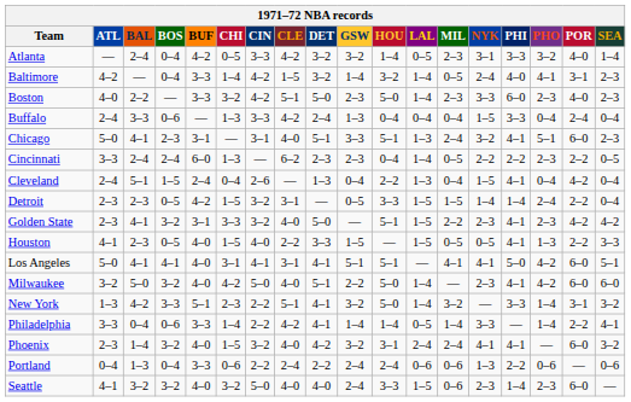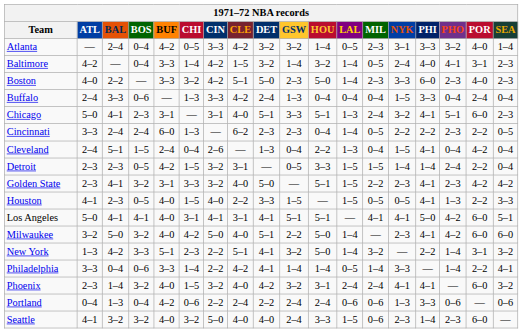 <table class="wikitable" style="font-size:95%; text-align:center;">
 <tr>
 <th colspan=18>1971–72 NBA records</th>
 </tr>
 <tr>
 <th width=100>Team</th>
 <th style="background:#003EA4;color:#FFFFFF;width=35">ATL</th>
 <th style="background:#E45206;color:#002854;width=35">BAL</th>
 <th style="background:#006400;color:#FFFFFF;width=35">BOS</th>
 <th style="background:#FF8201;color:#000000;width=35">BUF</th>
 <th style="background:#BA0C2F;color:#FFFFFF;width=35">CHI</th>
 <th style="background:#012F6B;color:#FFFFFF;width=35">CIN</th>
 <th style="background:#77222F;color:#FFA402;width=35">CLE</th>
 <th style="background:#012F6B;color:#FFFFFF;width=35">DET</th>
 <th style="background:#FFC62C;color:#012F6B;width=35">GSW</th>
 <th style="background:#BA0C2F;color:#FEC72E;width=35">HOU</th>
 <th style="background:#800080;color:#FFD700;width=35">LAL</th>
 <th style="background:#006400;color:#FFFFFF;width=35">MIL</th>
 <th style="background:#003EA4;color:#E35208;width=35">NYK</th>
 <th style="background:#012268;color:#FFFFFF;width=35">PHI</th>
 <th style="background:#702F8B;color:#FA4417;width=35">PHO</th>
 <th style="background:#BA0C2F;color:#FFFFFF;width=35">POR</th>
 <th style="background:#173F36;color:#EBAA00;width=35">SEA</th>
 </tr>
 <tr>
 <td style="text-align:left;"><a href='#'>Atlanta</a></td>
 <td>—</td>
 <td>2–4</td>
 <td>0–4</td>
 <td>4–2</td>
 <td>0–5</td>
 <td>3–3</td>
 <td>4–2</td>
 <td>3–2</td>
 <td>3–2</td>
 <td>1–4</td>
 <td>0–5</td>
 <td>2–3</td>
 <td>3–1</td>
 <td>3–3</td>
 <td>3–2</td>
 <td>4–0</td>
 <td>1–4</td>
 </tr>
 <tr>
 <td style="text-align:left;"><a href='#'>Baltimore</a></td>
 <td>4–2</td>
 <td>—</td>
 <td>0–4</td>
 <td>3–3</td>
 <td>1–4</td>
 <td>4–2</td>
 <td>1–5</td>
 <td>3–2</td>
 <td>1–4</td>
 <td>3–2</td>
 <td>1–4</td>
 <td>0–5</td>
 <td>2–4</td>
 <td>4–0</td>
 <td>4–1</td>
 <td>3–1</td>
 <td>2–3</td>
 </tr>
 <tr>
 <td style="text-align:left;"><a href='#'>Boston</a></td>
 <td>4–0</td>
 <td>2–2</td>
 <td>—</td>
 <td>3–3</td>
 <td>3–2</td>
 <td>4–2</td>
 <td>5–1</td>
 <td>5–0</td>
 <td>2–3</td>
 <td>5–0</td>
 <td>1–4</td>
 <td>2–3</td>
 <td>3–3</td>
 <td>6–0</td>
 <td>2–3</td>
 <td>4–0</td>
 <td>2–3</td>
 </tr>
 <tr>
 <td style="text-align:left;"><a href='#'>Buffalo</a></td>
 <td>2–4</td>
 <td>3–3</td>
 <td>0–6</td>
 <td>—</td>
 <td>1–3</td>
 <td>3–3</td>
 <td>4–2</td>
 <td>2–4</td>
 <td>1–3</td>
 <td>0–4</td>
 <td>0–4</td>
 <td>0–4</td>
 <td>1–5</td>
 <td>3–3</td>
 <td>0–4</td>
 <td>2–4</td>
 <td>0–4</td>
 </tr>
 <tr>
 <td style="text-align:left;"><a href='#'>Chicago</a></td>
 <td>5–0</td>
 <td>4–1</td>
 <td>2–3</td>
 <td>3–1</td>
 <td>—</td>
 <td>3–1</td>
 <td>4–0</td>
 <td>5–1</td>
 <td>3–3</td>
 <td>5–1</td>
 <td>1–3</td>
 <td>2–4</td>
 <td>3–2</td>
 <td>4–1</td>
 <td>5–1</td>
 <td>6–0</td>
 <td>2–3</td>
 </tr>
 <tr>
 <td style="text-align:left;"><a href='#'>Cincinnati</a></td>
 <td>3–3</td>
 <td>2–4</td>
 <td>2–4</td>
 <td>6–0</td>
 <td>1–3</td>
 <td>—</td>
 <td>6–2</td>
 <td>2–3</td>
 <td>2–3</td>
 <td>0–4</td>
 <td>1–4</td>
 <td>0–5</td>
 <td>2–2</td>
 <td>2–2</td>
 <td>2–3</td>
 <td>2–2</td>
 <td>0–5</td>
 </tr>
 <tr>
 <td style="text-align:left;"><a href='#'>Cleveland</a></td>
 <td>2–4</td>
 <td>5–1</td>
 <td>1–5</td>
 <td>2–4</td>
 <td>0–4</td>
 <td>2–6</td>
 <td>—</td>
 <td>1–3</td>
 <td>0–4</td>
 <td>2–2</td>
 <td>1–3</td>
 <td>0–4</td>
 <td>1–5</td>
 <td>4–1</td>
 <td>0–4</td>
 <td>4–2</td>
 <td>0–4</td>
 </tr>
 <tr>
 <td style="text-align:left;"><a href='#'>Detroit</a></td>
 <td>2–3</td>
 <td>2–3</td>
 <td>0–5</td>
 <td>4–2</td>
 <td>1–5</td>
 <td>3–2</td>
 <td>3–1</td>
 <td>—</td>
 <td>0–5</td>
 <td>3–3</td>
 <td>1–5</td>
 <td>1–5</td>
 <td>1–4</td>
 <td>1–4</td>
 <td>2–4</td>
 <td>2–2</td>
 <td>0–4</td>
 </tr>
 <tr>
 <td style="text-align:left;"><a href='#'>Golden State</a></td>
 <td>2–3</td>
 <td>4–1</td>
 <td>3–2</td>
 <td>3–1</td>
 <td>3–3</td>
 <td>3–2</td>
 <td>4–0</td>
 <td>5–0</td>
 <td>—</td>
 <td>5–1</td>
 <td>1–5</td>
 <td>2–2</td>
 <td>2–3</td>
 <td>4–1</td>
 <td>2–3</td>
 <td>4–2</td>
 <td>4–2</td>
 </tr>
 <tr>
 <td style="text-align:left;"><a href='#'>Houston</a></td>
 <td>4–1</td>
 <td>2–3</td>
 <td>0–5</td>
 <td>4–0</td>
 <td>1–5</td>
 <td>4–0</td>
 <td>2–2</td>
 <td>3–3</td>
 <td>1–5</td>
 <td>—</td>
 <td>1–5</td>
 <td>0–5</td>
 <td>0–5</td>
 <td>4–1</td>
 <td>1–3</td>
 <td>2–2</td>
 <td>3–3</td>
 </tr>
 <tr>
 <td style="text-align:left;">Los Angeles</td>
 <td>5–0</td>
 <td>4–1</td>
 <td>4–1</td>
 <td>4–0</td>
 <td>3–1</td>
 <td>4–1</td>
 <td>3–1</td>
 <td>4–1</td>
 <td>5–1</td>
 <td>5–1</td>
 <td>—</td>
 <td>4–1</td>
 <td>4–1</td>
 <td>5–0</td>
 <td>4–2</td>
 <td>6–0</td>
 <td>5–1</td>
 </tr>
 <tr>
 <td style="text-align:left;"><a href='#'>Milwaukee</a></td>
 <td>3–2</td>
 <td>5–0</td>
 <td>3–2</td>
 <td>4–0</td>
 <td>4–2</td>
 <td>5–0</td>
 <td>4–0</td>
 <td>5–1</td>
 <td>2–2</td>
 <td>5–0</td>
 <td>1–4</td>
 <td>—</td>
 <td>2–3</td>
 <td>4–1</td>
 <td>4–2</td>
 <td>6–0</td>
 <td>6–0</td>
 </tr>
 <tr>
 <td style="text-align:left;"><a href='#'>New York</a></td>
 <td>1–3</td>
 <td>4–2</td>
 <td>3–3</td>
 <td>5–1</td>
 <td>2–3</td>
 <td>2–2</td>
 <td>5–1</td>
 <td>4–1</td>
 <td>3–2</td>
 <td>5–0</td>
 <td>1–4</td>
 <td>3–2</td>
 <td>—</td>
-<td>3–3</td>
+<td>2–2</td>
 <td>1–4</td>
 <td>3–1</td>
 <td>3–2</td>
 </tr>
 <tr>
 <td style="text-align:left;"><a href='#'>Philadelphia</a></td>
 <td>3–3</td>
 <td>0–4</td>
 <td>0–6</td>
 <td>3–3</td>
 <td>1–4</td>
 <td>2–2</td>
 <td>4–2</td>
 <td>4–1</td>
 <td>1–4</td>
 <td>1–4</td>
 <td>0–5</td>
 <td>1–4</td>
 <td>3–3</td>
 <td>—</td>
 <td>1–4</td>
 <td>2–2</td>
 <td>4–1</td>
 </tr>
 <tr>
 <td style="text-align:left;"><a href='#'>Phoenix</a></td>
 <td>2–3</td>
 <td>1–4</td>
 <td>3–2</td>
 <td>4–0</td>
 <td>1–5</td>
 <td>3–2</td>
 <td>4–0</td>
 <td>4–2</td>
 <td>3–2</td>
 <td>3–1</td>
 <td>2–4</td>
 <td>2–4</td>
 <td>4–1</td>
 <td>4–1</td>
 <td>—</td>
 <td>6–0</td>
 <td>3–2</td>
 </tr>
 <tr>
 <td style="text-align:left;"><a href='#'>Portland</a></td>
 <td>0–4</td>
 <td>1–3</td>
 <td>0–4</td>
-<td>3–3</td>
+<td>4–2</td>
 <td>0–6</td>
 <td>2–2</td>
 <td>2–4</td>
 <td>2–2</td>
 <td>2–4</td>
 <td>2–4</td>
 <td>0–6</td>
 <td>0–6</td>
 <td>1–3</td>
-<td>2–2</td>
+<td>3–3</td>
 <td>0–6</td>
 <td>—</td>
 <td>0–6</td>
 </tr>
 <tr>
 <td style="text-align:left;"><a href='#'>Seattle</a></td>
 <td>4–1</td>
 <td>3–2</td>
 <td>3–2</td>
 <td>4–0</td>
 <td>3–2</td>
 <td>5–0</td>
 <td>4–0</td>
 <td>4–0</td>
 <td>2–4</td>
 <td>3–3</td>
 <td>1–5</td>
 <td>0–6</td>
 <td>2–3</td>
 <td>1–4</td>
 <td>2–3</td>
 <td>6–0</td>
 <td>—</td>
 </tr>
 </table>
